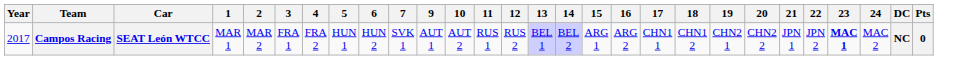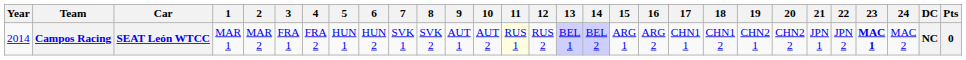 <table class="wikitable" style="text-align:center; font-size:85%">
 <tr>
 <th>Year</th>
 <th>Team</th>
 <th>Car</th>
 <th>1</th>
 <th>2</th>
 <th>3</th>
 <th>4</th>
 <th>5</th>
 <th>6</th>
 <th>7</th>
+<th>8</th>
 <th>9</th>
 <th>10</th>
 <th>11</th>
 <th>12</th>
 <th>13</th>
 <th>14</th>
 <th>15</th>
 <th>16</th>
 <th>17</th>
 <th>18</th>
 <th>19</th>
 <th>20</th>
 <th>21</th>
 <th>22</th>
 <th>23</th>
 <th>24</th>
 <th>DC</th>
 <th>Pts</th>
 </tr>
 <tr>
-<td><a href='#'>2017</a></td>
+<td><a href='#'>2014</a></td>
 <th><a href='#'>Campos Racing</a></th>
 <th><a href='#'>SEAT León WTCC</a></th>
 <td><a href='#'>MAR<br>1</a></td>
 <td><a href='#'>MAR<br>2</a></td>
 <td><a href='#'>FRA<br>1</a></td>
 <td><a href='#'>FRA<br>2</a></td>
 <td><a href='#'>HUN<br>1</a></td>
 <td><a href='#'>HUN<br>2</a></td>
 <td><a href='#'>SVK<br>1</a></td>
+<td><a href='#'>SVK<br>2</a></td>
 <td><a href='#'>AUT<br>1</a></td>
 <td><a href='#'>AUT<br>2</a></td>
-<td><a href='#'>RUS<br>1</a></td>
+<td style="background: lightyellow;"><a href='#'>RUS<br>1</a></td>
 <td><a href='#'>RUS<br>2</a></td>
 <td style="background:#CFCFFF;"><a href='#'>BEL<br>1</a><br></td>
 <td style="background:#CFCFFF;"><a href='#'>BEL<br>2</a><br></td>
 <td><a href='#'>ARG<br>1</a></td>
 <td><a href='#'>ARG<br>2</a></td>
 <td><a href='#'>CHN1<br>1</a></td>
 <td><a href='#'>CHN1<br>2</a></td>
 <td><a href='#'>CHN2<br>1</a></td>
 <td><a href='#'>CHN2<br>2</a></td>
 <td><a href='#'>JPN<br>1</a></td>
 <td><a href='#'>JPN<br>2</a></td>
 <td><strong><a href='#'>MAC<br>1</a></strong></td>
 <td><a href='#'>MAC<br>2</a></td>
 <th>NC</th>
 <th>0</th>
 </tr>
 </table>
